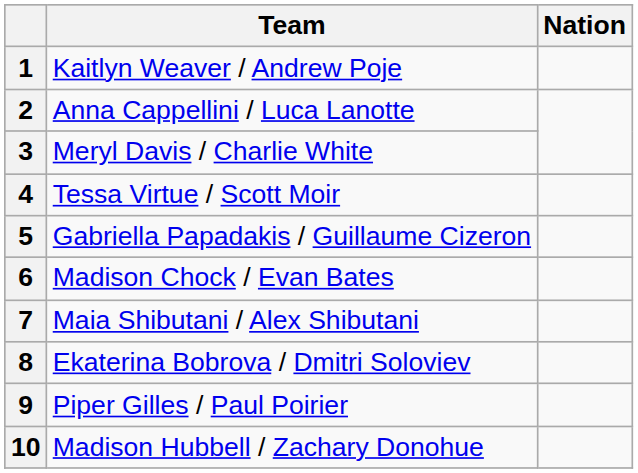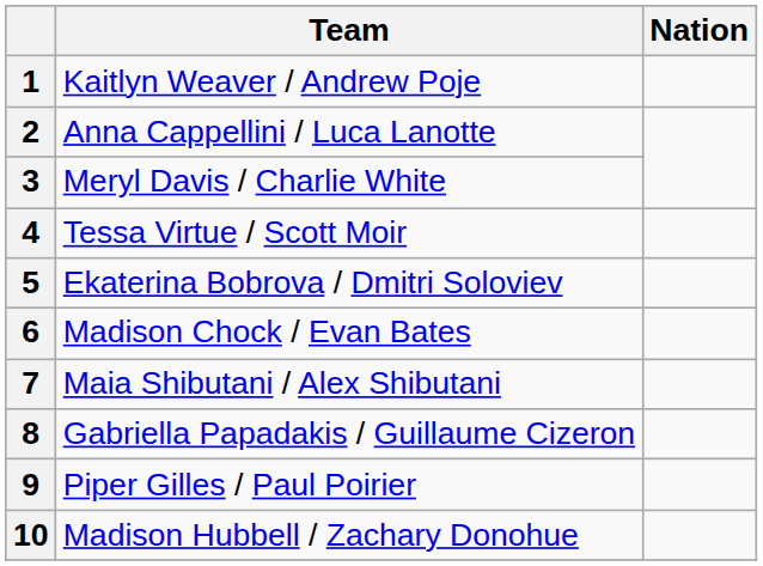 <table class="wikitable sortable" style="text-align:left">
 <tr>
 <th scope="col"></th>
 <th scope="col">Team</th>
 <th scope="col">Nation</th>
 </tr>
 <tr>
 <th scope="row">1</th>
 <td><a href='#'>Kaitlyn Weaver</a> / <a href='#'>Andrew Poje</a></td>
 <td></td>
 </tr>
 <tr>
 <th scope="row">2</th>
 <td><a href='#'>Anna Cappellini</a> / <a href='#'>Luca Lanotte</a></td>
 <td rowspan="2"></td>
 </tr>
 <tr>
 <th scope="row">3</th>
 <td><a href='#'>Meryl Davis</a> / <a href='#'>Charlie White</a></td>
 </tr>
 <tr>
 <th scope="row">4</th>
 <td><a href='#'>Tessa Virtue</a> / <a href='#'>Scott Moir</a></td>
 <td></td>
 </tr>
 <tr>
 <th scope="row">5</th>
-<td><a href='#'>Gabriella Papadakis</a> / <a href='#'>Guillaume Cizeron</a></td>
+<td><a href='#'>Ekaterina Bobrova</a> / <a href='#'>Dmitri Soloviev</a></td>
 <td></td>
 </tr>
 <tr>
 <th scope="row">6</th>
 <td><a href='#'>Madison Chock</a> / <a href='#'>Evan Bates</a></td>
 <td></td>
 </tr>
 <tr>
 <th scope="row">7</th>
 <td><a href='#'>Maia Shibutani</a> / <a href='#'>Alex Shibutani</a></td>
 <td></td>
 </tr>
 <tr>
 <th scope="row">8</th>
-<td><a href='#'>Ekaterina Bobrova</a> / <a href='#'>Dmitri Soloviev</a></td>
+<td><a href='#'>Gabriella Papadakis</a> / <a href='#'>Guillaume Cizeron</a></td>
 <td></td>
 </tr>
 <tr>
 <th scope="row">9</th>
 <td><a href='#'>Piper Gilles</a> / <a href='#'>Paul Poirier</a></td>
 <td></td>
 </tr>
 <tr>
 <th scope="row">10</th>
 <td><a href='#'>Madison Hubbell</a> / <a href='#'>Zachary Donohue</a></td>
 <td></td>
 </tr>
 </table>
